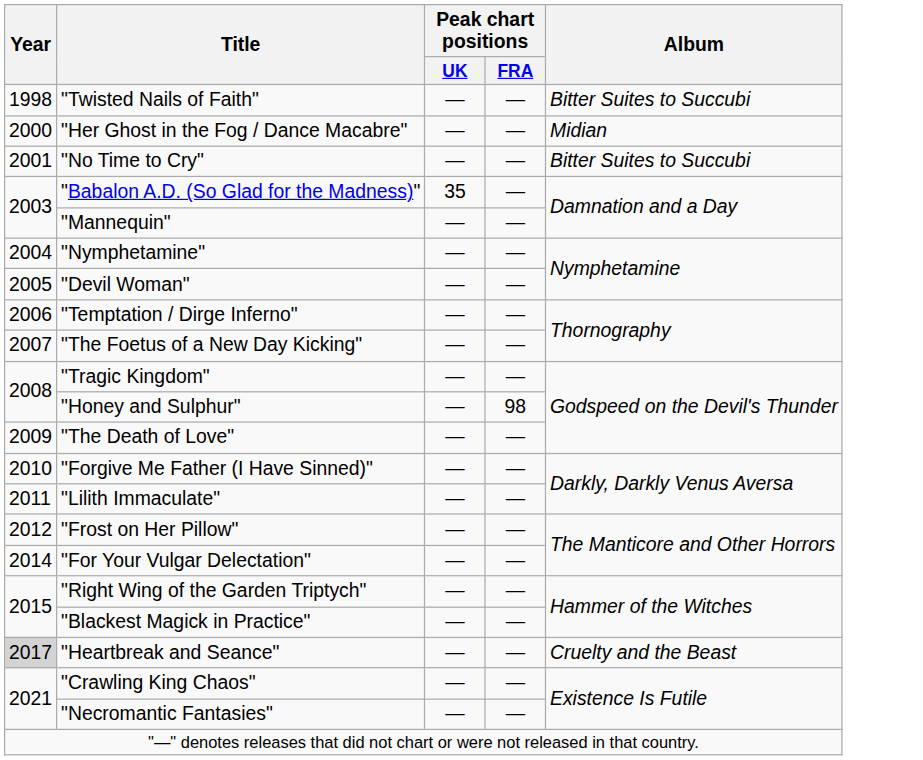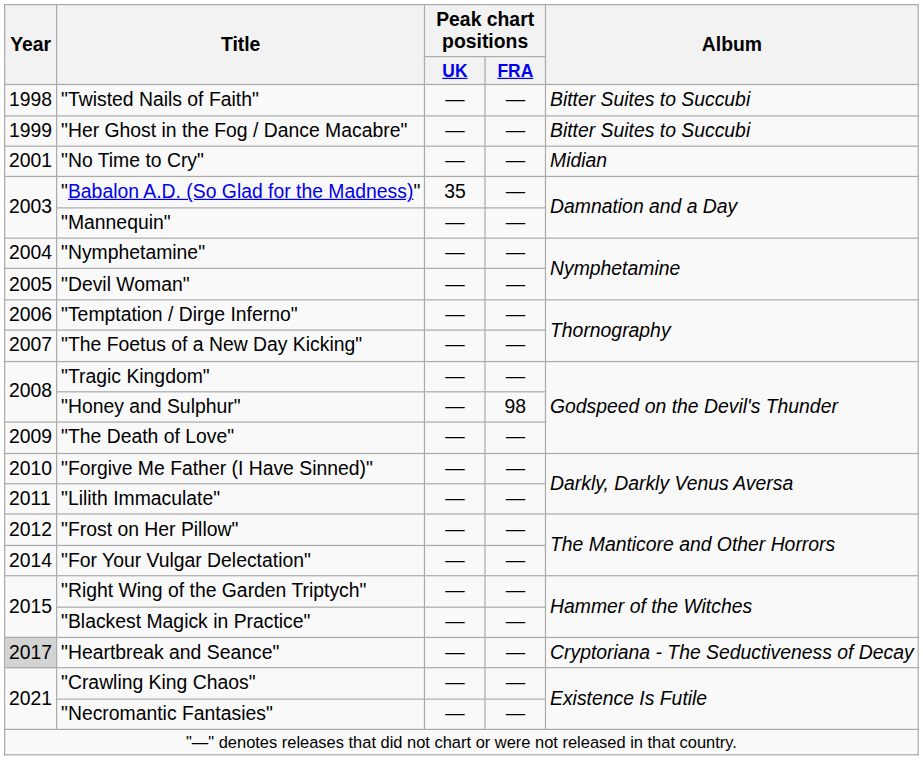 <table class="wikitable">
 <tr>
 <th scope="col" rowspan="2">Year</th>
 <th scope="col" rowspan="2">Title</th>
 <th scope="col" colspan="2">Peak chart positions</th>
 <th scope="col" rowspan="2">Album</th>
 </tr>
 <tr>
 <th scope="col" style="width:3em;font-size:90%;"><a href='#'>UK</a><br></th>
 <th scope="col" style="width:3em;font-size:90%;"><a href='#'>FRA</a><br></th>
 </tr>
 <tr>
 <td>1998</td>
 <td>"Twisted Nails of Faith"</td>
 <td style="text-align:center;">—</td>
 <td style="text-align:center;">—</td>
 <td><em>Bitter Suites to Succubi</em></td>
 </tr>
 <tr>
-<td>2000</td>
+<td>1999</td>
 <td>"Her Ghost in the Fog / Dance Macabre"</td>
 <td style="text-align:center;">—</td>
 <td style="text-align:center;">—</td>
-<td><em>Midian</em></td>
+<td><em>Bitter Suites to Succubi</em></td>
 </tr>
 <tr>
 <td>2001</td>
 <td>"No Time to Cry"</td>
 <td style="text-align:center;">—</td>
 <td style="text-align:center;">—</td>
-<td><em>Bitter Suites to Succubi</em></td>
+<td><em>Midian</em></td>
 </tr>
 <tr>
 <td rowspan="2">2003</td>
 <td>"<a href='#'>Babalon A.D. (So Glad for the Madness)</a>"</td>
 <td style="text-align:center;">35</td>
 <td style="text-align:center;">—</td>
 <td rowspan="2"><em>Damnation and a Day</em></td>
 </tr>
 <tr>
 <td>"Mannequin"</td>
 <td style="text-align:center;">—</td>
 <td style="text-align:center;">—</td>
 </tr>
 <tr>
 <td>2004</td>
 <td>"Nymphetamine"</td>
 <td style="text-align:center;">—</td>
 <td style="text-align:center;">—</td>
 <td rowspan="2"><em>Nymphetamine</em></td>
 </tr>
 <tr>
 <td>2005</td>
 <td>"Devil Woman"</td>
 <td style="text-align:center;">—</td>
 <td style="text-align:center;">—</td>
 </tr>
 <tr>
 <td>2006</td>
 <td>"Temptation / Dirge Inferno"</td>
 <td style="text-align:center;">—</td>
 <td style="text-align:center;">—</td>
 <td rowspan="2"><em>Thornography</em></td>
 </tr>
 <tr>
 <td>2007</td>
 <td>"The Foetus of a New Day Kicking"</td>
 <td style="text-align:center;">—</td>
 <td style="text-align:center;">—</td>
 </tr>
 <tr>
 <td rowspan="2">2008</td>
 <td>"Tragic Kingdom"</td>
 <td style="text-align:center;">—</td>
 <td style="text-align:center;">—</td>
 <td rowspan="3"><em>Godspeed on the Devil's Thunder</em></td>
 </tr>
 <tr>
 <td>"Honey and Sulphur"</td>
 <td style="text-align:center;">—</td>
 <td style="text-align:center;">98</td>
 </tr>
 <tr>
 <td>2009</td>
 <td>"The Death of Love"</td>
 <td style="text-align:center;">—</td>
 <td style="text-align:center;">—</td>
 </tr>
 <tr>
 <td>2010</td>
 <td>"Forgive Me Father (I Have Sinned)"</td>
 <td style="text-align:center;">—</td>
 <td style="text-align:center;">—</td>
 <td rowspan="2"><em>Darkly, Darkly Venus Aversa</em></td>
 </tr>
 <tr>
 <td>2011</td>
 <td>"Lilith Immaculate"</td>
 <td style="text-align:center;">—</td>
 <td style="text-align:center;">—</td>
 </tr>
 <tr>
 <td>2012</td>
 <td>"Frost on Her Pillow"</td>
 <td style="text-align:center;">—</td>
 <td style="text-align:center;">—</td>
 <td rowspan="2"><em>The Manticore and Other Horrors</em></td>
 </tr>
 <tr>
 <td>2014</td>
 <td>"For Your Vulgar Delectation"</td>
 <td style="text-align:center;">—</td>
 <td style="text-align:center;">—</td>
 </tr>
 <tr>
 <td rowspan="2">2015</td>
 <td>"Right Wing of the Garden Triptych"</td>
 <td style="text-align:center;">—</td>
 <td style="text-align:center;">—</td>
 <td rowspan="2"><em>Hammer of the Witches</em></td>
 </tr>
 <tr>
 <td>"Blackest Magick in Practice"</td>
 <td style="text-align:center;">—</td>
 <td style="text-align:center;">—</td>
 </tr>
 <tr>
 <td style="background: lightgrey;">2017</td>
 <td>"Heartbreak and Seance"</td>
 <td style="text-align:center;">—</td>
 <td style="text-align:center;">—</td>
-<td><em>Cruelty and the Beast</em></td>
+<td><em>Cryptoriana - The Seductiveness of Decay</em></td>
 </tr>
 <tr>
 <td rowspan="2">2021</td>
 <td>"Crawling King Chaos"</td>
 <td style="text-align:center;">—</td>
 <td style="text-align:center;">—</td>
 <td rowspan="2"><em>Existence Is Futile</em></td>
 </tr>
 <tr>
 <td>"Necromantic Fantasies"</td>
 <td style="text-align:center;">—</td>
 <td style="text-align:center;">—</td>
 </tr>
 <tr>
 <td colspan="6" style="text-align:center; font-size:85%;">"—" denotes releases that did not chart or were not released in that country.</td>
 </tr>
 </table>
